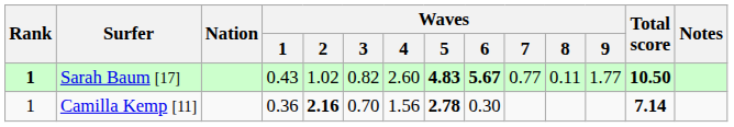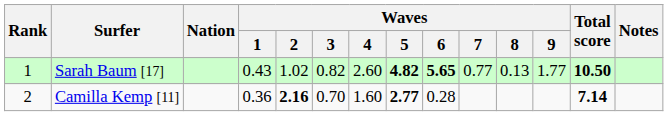 <table class="wikitable sortable" style="text-align:center">
 <tr>
 <th rowspan=2>Rank</th>
 <th rowspan=2>Surfer</th>
 <th rowspan=2>Nation</th>
 <th colspan=9>Waves</th>
 <th rowspan=2>Total<br>score</th>
 <th rowspan=2>Notes</th>
 </tr>
 <tr>
 <th>1</th>
 <th>2</th>
 <th>3</th>
 <th>4</th>
 <th>5</th>
 <th>6</th>
 <th>7</th>
 <th>8</th>
 <th>9</th>
 </tr>
 <tr bgcolor=ccffcc>
-<td><strong>1</strong></td>
+<td>1</td>
 <td align=left><a href='#'>Sarah Baum</a> <small>[17]</small></td>
 <td align=left></td>
 <td>0.43</td>
 <td>1.02</td>
 <td>0.82</td>
 <td>2.60</td>
-<td><strong>4.83</strong></td>
-<td><strong>5.67</strong></td>
+<td><strong>4.82</strong></td>
+<td><strong>5.65</strong></td>
 <td>0.77</td>
-<td>0.11</td>
+<td>0.13</td>
 <td>1.77</td>
 <td><strong>10.50</strong></td>
 <td></td>
 </tr>
 <tr>
-<td>1</td>
+<td>2</td>
 <td align=left><a href='#'>Camilla Kemp</a> <small>[11]</small></td>
 <td align=left></td>
 <td>0.36</td>
 <td><strong>2.16</strong></td>
 <td>0.70</td>
-<td>1.56</td>
-<td><strong>2.78</strong></td>
-<td>0.30</td>
+<td>1.60</td>
+<td><strong>2.77</strong></td>
+<td>0.28</td>
 <td></td>
 <td></td>
 <td></td>
 <td><strong>7.14</strong></td>
 <td></td>
 </tr>
 </table>
